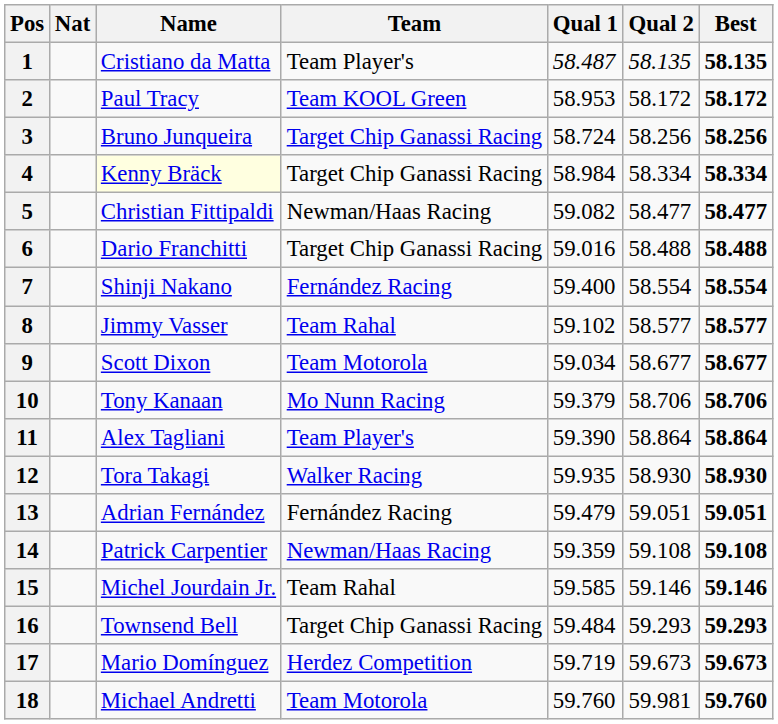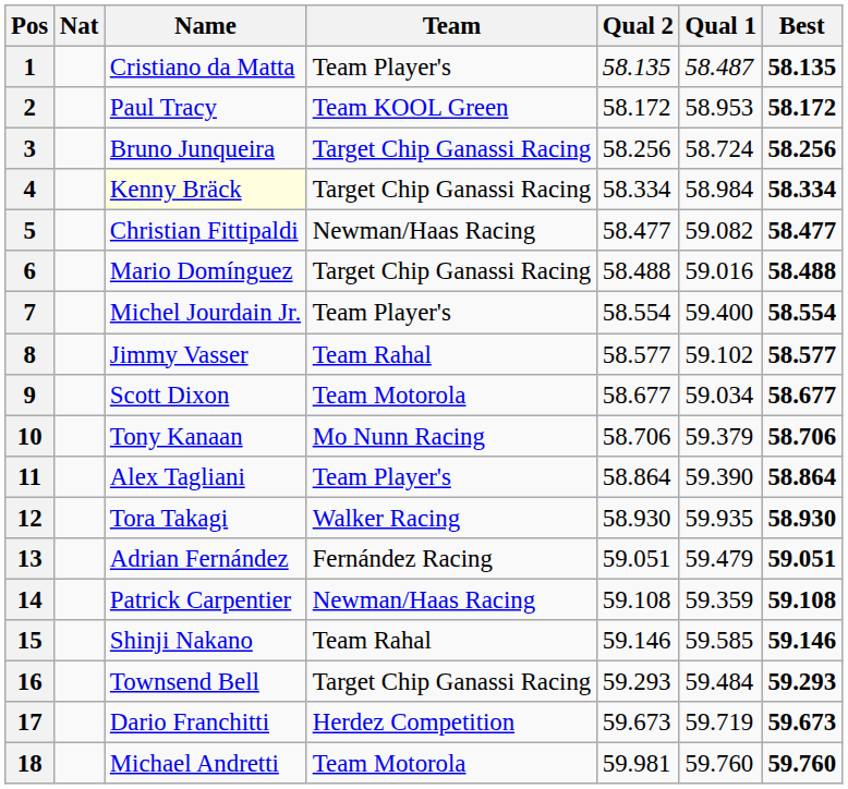 <table class="wikitable" style="font-size: 95%;">
 <tr>
 <th>Pos</th>
 <th>Nat</th>
 <th>Name</th>
 <th>Team</th>
+<th>Qual 2</th>
 <th>Qual 1</th>
-<th>Qual 2</th>
 <th>Best</th>
 </tr>
 <tr>
 <th>1</th>
 <td></td>
 <td><a href='#'>Cristiano da Matta</a></td>
 <td>Team Player's</td>
+<td><em>58.135</em></td>
 <td><em>58.487</em></td>
-<td><em>58.135</em></td>
 <td><strong>58.135</strong></td>
 </tr>
 <tr>
 <th>2</th>
 <td></td>
 <td><a href='#'>Paul Tracy</a></td>
 <td><a href='#'>Team KOOL Green</a></td>
+<td>58.172</td>
 <td>58.953</td>
-<td>58.172</td>
 <td><strong>58.172</strong></td>
 </tr>
 <tr>
 <th>3</th>
 <td></td>
 <td><a href='#'>Bruno Junqueira</a></td>
 <td><a href='#'>Target Chip Ganassi Racing</a></td>
+<td>58.256</td>
 <td>58.724</td>
-<td>58.256</td>
 <td><strong>58.256</strong></td>
 </tr>
 <tr>
 <th>4</th>
 <td></td>
 <td style="background: lightyellow;"><a href='#'>Kenny Bräck</a></td>
 <td>Target Chip Ganassi Racing</td>
+<td>58.334</td>
 <td>58.984</td>
-<td>58.334</td>
 <td><strong>58.334</strong></td>
 </tr>
 <tr>
 <th>5</th>
 <td></td>
 <td><a href='#'>Christian Fittipaldi</a></td>
 <td>Newman/Haas Racing</td>
+<td>58.477</td>
 <td>59.082</td>
-<td>58.477</td>
 <td><strong>58.477</strong></td>
 </tr>
 <tr>
 <th>6</th>
 <td></td>
-<td><a href='#'>Dario Franchitti</a></td>
+<td><a href='#'>Mario Domínguez</a></td>
 <td>Target Chip Ganassi Racing</td>
+<td>58.488</td>
 <td>59.016</td>
-<td>58.488</td>
 <td><strong>58.488</strong></td>
 </tr>
 <tr>
 <th>7</th>
 <td></td>
-<td><a href='#'>Shinji Nakano</a></td>
-<td><a href='#'>Fernández Racing</a></td>
+<td><a href='#'>Michel Jourdain Jr.</a></td>
+<td>Team Player's</td>
+<td>58.554</td>
 <td>59.400</td>
-<td>58.554</td>
 <td><strong>58.554</strong></td>
 </tr>
 <tr>
 <th>8</th>
 <td></td>
 <td><a href='#'>Jimmy Vasser</a></td>
 <td><a href='#'>Team Rahal</a></td>
+<td>58.577</td>
 <td>59.102</td>
-<td>58.577</td>
 <td><strong>58.577</strong></td>
 </tr>
 <tr>
 <th>9</th>
 <td></td>
 <td><a href='#'>Scott Dixon</a></td>
 <td><a href='#'>Team Motorola</a></td>
+<td>58.677</td>
 <td>59.034</td>
-<td>58.677</td>
 <td><strong>58.677</strong></td>
 </tr>
 <tr>
 <th>10</th>
 <td></td>
 <td><a href='#'>Tony Kanaan</a></td>
 <td><a href='#'>Mo Nunn Racing</a></td>
+<td>58.706</td>
 <td>59.379</td>
-<td>58.706</td>
 <td><strong>58.706</strong></td>
 </tr>
 <tr>
 <th>11</th>
 <td></td>
 <td><a href='#'>Alex Tagliani</a></td>
 <td><a href='#'>Team Player's</a></td>
+<td>58.864</td>
 <td>59.390</td>
-<td>58.864</td>
 <td><strong>58.864</strong></td>
 </tr>
 <tr>
 <th>12</th>
 <td></td>
 <td><a href='#'>Tora Takagi</a></td>
 <td><a href='#'>Walker Racing</a></td>
+<td>58.930</td>
 <td>59.935</td>
-<td>58.930</td>
 <td><strong>58.930</strong></td>
 </tr>
 <tr>
 <th>13</th>
 <td></td>
 <td><a href='#'>Adrian Fernández</a></td>
 <td>Fernández Racing</td>
+<td>59.051</td>
 <td>59.479</td>
-<td>59.051</td>
 <td><strong>59.051</strong></td>
 </tr>
 <tr>
 <th>14</th>
 <td></td>
 <td><a href='#'>Patrick Carpentier</a></td>
 <td><a href='#'>Newman/Haas Racing</a></td>
+<td>59.108</td>
 <td>59.359</td>
-<td>59.108</td>
 <td><strong>59.108</strong></td>
 </tr>
 <tr>
 <th>15</th>
 <td></td>
-<td><a href='#'>Michel Jourdain Jr.</a></td>
+<td><a href='#'>Shinji Nakano</a></td>
 <td>Team Rahal</td>
+<td>59.146</td>
 <td>59.585</td>
-<td>59.146</td>
 <td><strong>59.146</strong></td>
 </tr>
 <tr>
 <th>16</th>
 <td></td>
 <td><a href='#'>Townsend Bell</a></td>
 <td>Target Chip Ganassi Racing</td>
+<td>59.293</td>
 <td>59.484</td>
-<td>59.293</td>
 <td><strong>59.293</strong></td>
 </tr>
 <tr>
 <th>17</th>
 <td></td>
-<td><a href='#'>Mario Domínguez</a></td>
+<td><a href='#'>Dario Franchitti</a></td>
 <td><a href='#'>Herdez Competition</a></td>
+<td>59.673</td>
 <td>59.719</td>
-<td>59.673</td>
 <td><strong>59.673</strong></td>
 </tr>
 <tr>
 <th>18</th>
 <td></td>
 <td><a href='#'>Michael Andretti</a></td>
 <td><a href='#'>Team Motorola</a></td>
+<td>59.981</td>
 <td>59.760</td>
-<td>59.981</td>
 <td><strong>59.760</strong></td>
 </tr>
 </table>
